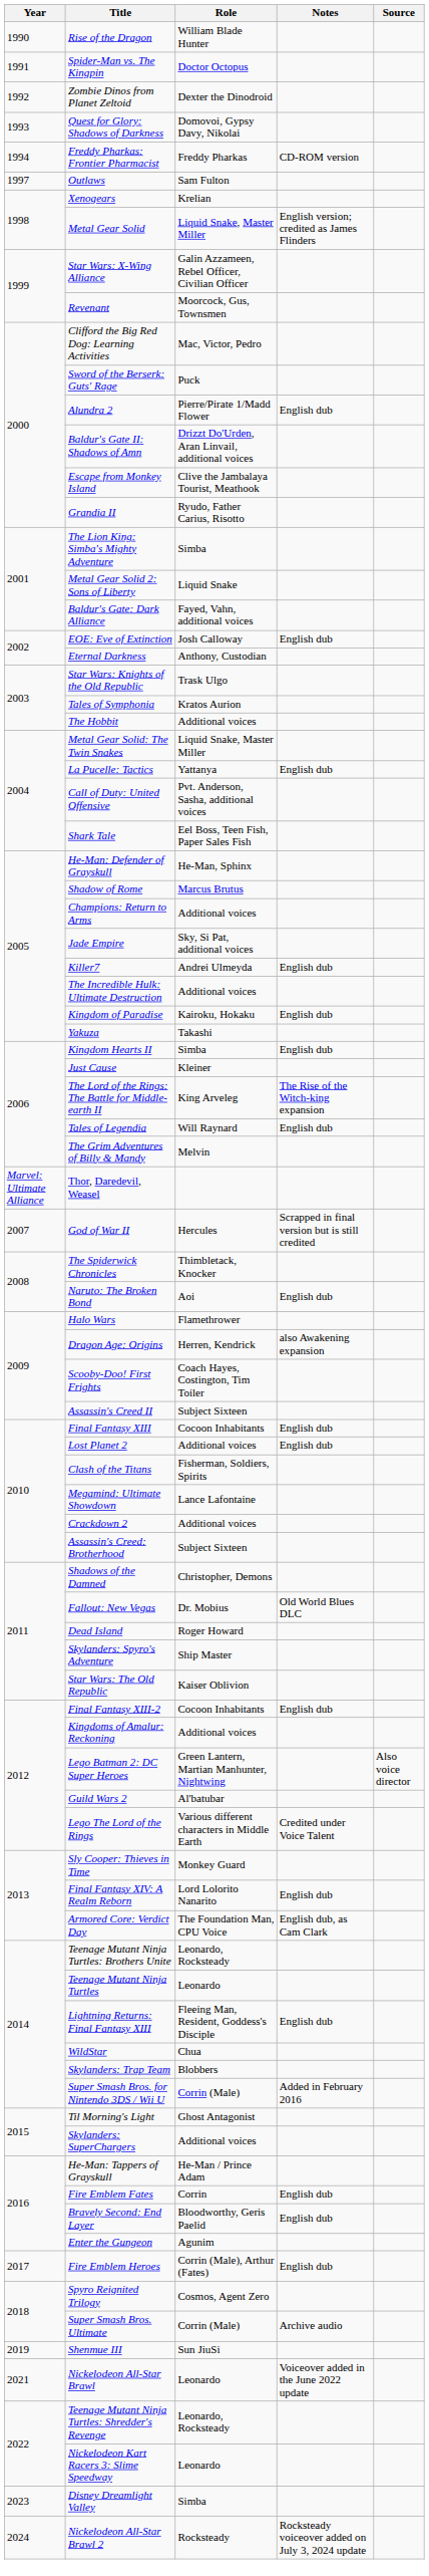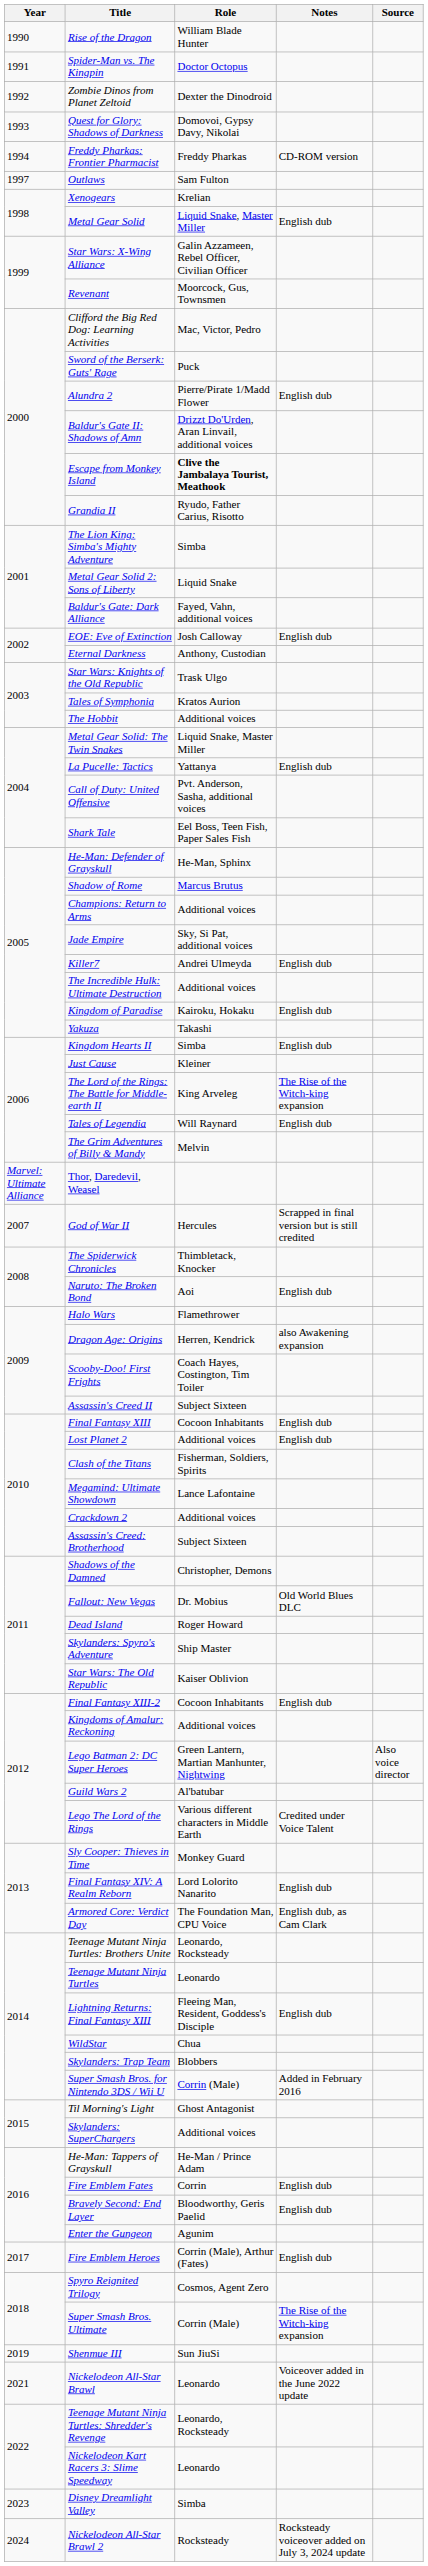 <table class="wikitable">
 <tr>
 <th>Year</th>
 <th>Title</th>
 <th>Role</th>
 <th>Notes</th>
 <th>Source</th>
 </tr>
 <tr>
 <td>1990</td>
 <td><em><a href='#'>Rise of the Dragon</a></em></td>
 <td>William Blade Hunter</td>
 <td></td>
 <td></td>
 </tr>
 <tr>
 <td>1991</td>
 <td><em><a href='#'>Spider-Man vs. The Kingpin</a></em></td>
 <td><a href='#'>Doctor Octopus</a></td>
 <td></td>
 <td></td>
 </tr>
 <tr>
 <td>1992</td>
 <td><em>Zombie Dinos from Planet Zeltoid</em></td>
 <td>Dexter the Dinodroid</td>
 <td></td>
 <td></td>
 </tr>
 <tr>
 <td>1993</td>
 <td><em><a href='#'>Quest for Glory: Shadows of Darkness</a></em></td>
 <td>Domovoi, Gypsy Davy, Nikolai</td>
 <td></td>
 <td></td>
 </tr>
 <tr>
 <td>1994</td>
 <td><em><a href='#'>Freddy Pharkas: Frontier Pharmacist</a></em></td>
 <td>Freddy Pharkas</td>
 <td>CD-ROM version</td>
 <td></td>
 </tr>
 <tr>
 <td>1997</td>
 <td><em><a href='#'>Outlaws</a></em></td>
 <td>Sam Fulton</td>
 <td></td>
 <td></td>
 </tr>
 <tr>
 <td rowspan="2">1998</td>
 <td><em><a href='#'>Xenogears</a></em></td>
 <td>Krelian</td>
 <td></td>
 <td></td>
 </tr>
 <tr>
 <td><em><a href='#'>Metal Gear Solid</a></em></td>
 <td><a href='#'>Liquid Snake</a>, <a href='#'>Master Miller</a></td>
-<td>English version; credited as James Flinders</td>
+<td>English dub</td>
 <td></td>
 </tr>
 <tr>
 <td rowspan=2>1999</td>
 <td><em><a href='#'>Star Wars: X-Wing Alliance</a></em></td>
 <td>Galin Azzameen, Rebel Officer, Civilian Officer</td>
 <td></td>
 <td></td>
 </tr>
 <tr>
 <td><em><a href='#'>Revenant</a></em></td>
 <td>Moorcock, Gus, Townsmen</td>
 <td></td>
 <td></td>
 </tr>
 <tr>
 <td rowspan="6">2000</td>
 <td><em>Clifford the Big Red Dog: Learning Activities</em></td>
 <td>Mac, Victor, Pedro</td>
 <td></td>
 <td></td>
 </tr>
 <tr>
 <td><em><a href='#'>Sword of the Berserk: Guts' Rage</a></em></td>
 <td>Puck</td>
 <td></td>
 <td></td>
 </tr>
 <tr>
 <td><em><a href='#'>Alundra 2</a></em></td>
 <td>Pierre/Pirate 1/Madd Flower</td>
 <td>English dub</td>
 <td></td>
 </tr>
 <tr>
 <td><em><a href='#'>Baldur's Gate II: Shadows of Amn</a></em></td>
 <td><a href='#'>Drizzt Do'Urden</a>, Aran Linvail, additional voices</td>
 <td></td>
 <td></td>
 </tr>
 <tr>
 <td><em><a href='#'>Escape from Monkey Island</a></em></td>
-<td>Clive the Jambalaya Tourist, Meathook</td>
+<td><strong>Clive the Jambalaya Tourist, Meathook</strong></td>
 <td></td>
 <td></td>
 </tr>
 <tr>
 <td><em><a href='#'>Grandia II</a></em></td>
 <td>Ryudo, Father Carius, Risotto</td>
 <td></td>
 <td></td>
 </tr>
 <tr>
 <td rowspan="3">2001</td>
 <td><em><a href='#'>The Lion King: Simba's Mighty Adventure</a></em></td>
 <td>Simba</td>
 <td></td>
 <td></td>
 </tr>
 <tr>
 <td><em><a href='#'>Metal Gear Solid 2: Sons of Liberty</a></em></td>
 <td>Liquid Snake</td>
 <td></td>
 <td></td>
 </tr>
 <tr>
 <td><em><a href='#'>Baldur's Gate: Dark Alliance</a></em></td>
 <td>Fayed, Vahn, additional voices</td>
 <td></td>
 <td></td>
 </tr>
 <tr>
 <td rowspan="2">2002</td>
 <td><em><a href='#'>EOE: Eve of Extinction</a></em></td>
 <td>Josh Calloway</td>
 <td>English dub</td>
 <td></td>
 </tr>
 <tr>
 <td><em><a href='#'>Eternal Darkness</a></em></td>
 <td>Anthony, Custodian</td>
 <td></td>
 <td></td>
 </tr>
 <tr>
 <td rowspan="3">2003</td>
 <td><em><a href='#'>Star Wars: Knights of the Old Republic</a></em></td>
 <td>Trask Ulgo</td>
 <td></td>
 <td></td>
 </tr>
 <tr>
 <td><em><a href='#'>Tales of Symphonia</a></em></td>
 <td>Kratos Aurion</td>
 <td></td>
 <td></td>
 </tr>
 <tr>
 <td><em><a href='#'>The Hobbit</a></em></td>
 <td>Additional voices</td>
 <td></td>
 <td></td>
 </tr>
 <tr>
 <td rowspan="4">2004</td>
 <td><em><a href='#'>Metal Gear Solid: The Twin Snakes</a></em></td>
 <td>Liquid Snake, Master Miller</td>
 <td></td>
 <td></td>
 </tr>
 <tr>
 <td><em><a href='#'>La Pucelle: Tactics</a></em></td>
 <td>Yattanya</td>
 <td>English dub</td>
 <td></td>
 </tr>
 <tr>
 <td><em><a href='#'>Call of Duty: United Offensive</a></em></td>
 <td>Pvt. Anderson, Sasha, additional voices</td>
 <td></td>
 <td></td>
 </tr>
 <tr>
 <td><em><a href='#'>Shark Tale</a></em></td>
 <td>Eel Boss, Teen Fish, Paper Sales Fish</td>
 <td></td>
 <td></td>
 </tr>
 <tr>
 <td rowspan="8">2005</td>
 <td><em><a href='#'>He-Man: Defender of Grayskull</a></em></td>
 <td>He-Man, Sphinx</td>
 <td></td>
 <td></td>
 </tr>
 <tr>
 <td><em><a href='#'>Shadow of Rome</a></em></td>
 <td><a href='#'>Marcus Brutus</a></td>
 <td></td>
 <td></td>
 </tr>
 <tr>
 <td><em><a href='#'>Champions: Return to Arms</a></em></td>
 <td>Additional voices</td>
 <td></td>
 <td></td>
 </tr>
 <tr>
 <td><em><a href='#'>Jade Empire</a></em></td>
 <td>Sky, Si Pat, additional voices</td>
 <td></td>
 <td></td>
 </tr>
 <tr>
 <td><em><a href='#'>Killer7</a></em></td>
 <td>Andrei Ulmeyda</td>
 <td>English dub</td>
 <td></td>
 </tr>
 <tr>
 <td><em><a href='#'>The Incredible Hulk: Ultimate Destruction</a></em></td>
 <td>Additional voices</td>
 <td></td>
 <td></td>
 </tr>
 <tr>
 <td><em><a href='#'>Kingdom of Paradise</a></em></td>
 <td>Kairoku, Hokaku</td>
 <td>English dub</td>
 <td></td>
 </tr>
 <tr>
 <td><em><a href='#'>Yakuza</a></em></td>
 <td>Takashi</td>
 <td></td>
 <td></td>
 </tr>
 <tr>
 <td rowspan="5">2006</td>
 <td><em><a href='#'>Kingdom Hearts II</a></em></td>
 <td>Simba</td>
 <td>English dub</td>
 <td></td>
 </tr>
 <tr>
 <td><em><a href='#'>Just Cause</a></em></td>
 <td>Kleiner</td>
 <td></td>
 <td></td>
 </tr>
 <tr>
 <td><em><a href='#'>The Lord of the Rings: The Battle for Middle-earth II</a></em></td>
 <td>King Arveleg</td>
 <td><a href='#'>The Rise of the Witch-king</a> expansion</td>
 <td></td>
 </tr>
 <tr>
 <td><em><a href='#'>Tales of Legendia</a></em></td>
 <td>Will Raynard</td>
 <td>English dub</td>
 <td></td>
 </tr>
 <tr>
 <td><em><a href='#'>The Grim Adventures of Billy & Mandy</a></em></td>
 <td>Melvin</td>
 <td></td>
 <td></td>
 </tr>
 <tr>
 <td><em><a href='#'>Marvel: Ultimate Alliance</a></em></td>
 <td><a href='#'>Thor</a>, <a href='#'>Daredevil</a>, <a href='#'>Weasel</a></td>
 <td></td>
 <td></td>
 </tr>
 <tr>
 <td>2007</td>
 <td><em><a href='#'>God of War II</a></em></td>
 <td>Hercules</td>
 <td>Scrapped in final version but is still credited</td>
 <td></td>
 </tr>
 <tr>
 <td rowspan="2">2008</td>
 <td><em><a href='#'>The Spiderwick Chronicles</a></em></td>
 <td>Thimbletack, Knocker</td>
 <td></td>
 <td></td>
 </tr>
 <tr>
 <td><em><a href='#'>Naruto: The Broken Bond</a></em></td>
 <td>Aoi</td>
 <td>English dub</td>
 <td></td>
 </tr>
 <tr>
 <td rowspan="4">2009</td>
 <td><em><a href='#'>Halo Wars</a></em></td>
 <td>Flamethrower</td>
 <td></td>
 <td></td>
 </tr>
 <tr>
 <td><em><a href='#'>Dragon Age: Origins</a></em></td>
 <td>Herren, Kendrick</td>
 <td>also Awakening expansion</td>
 <td></td>
 </tr>
 <tr>
 <td><em><a href='#'>Scooby-Doo! First Frights</a></em></td>
 <td>Coach Hayes, Costington, Tim Toiler</td>
 <td></td>
 <td></td>
 </tr>
 <tr>
 <td><em><a href='#'>Assassin's Creed II</a></em></td>
 <td>Subject Sixteen</td>
 <td></td>
 <td></td>
 </tr>
 <tr>
 <td rowspan="6">2010</td>
 <td><em><a href='#'>Final Fantasy XIII</a></em></td>
 <td>Cocoon Inhabitants</td>
 <td>English dub</td>
 <td></td>
 </tr>
 <tr>
 <td><em><a href='#'>Lost Planet 2</a></em></td>
 <td>Additional voices</td>
 <td>English dub</td>
 <td></td>
 </tr>
 <tr>
 <td><em><a href='#'>Clash of the Titans</a></em></td>
 <td>Fisherman, Soldiers, Spirits</td>
 <td></td>
 <td></td>
 </tr>
 <tr>
 <td><em><a href='#'>Megamind: Ultimate Showdown</a></em></td>
 <td>Lance Lafontaine</td>
 <td></td>
 <td></td>
 </tr>
 <tr>
 <td><em><a href='#'>Crackdown 2</a></em></td>
 <td>Additional voices</td>
 <td></td>
 <td></td>
 </tr>
 <tr>
 <td><em><a href='#'>Assassin's Creed: Brotherhood</a></em></td>
 <td>Subject Sixteen</td>
 <td></td>
 <td></td>
 </tr>
 <tr>
 <td rowspan="5">2011</td>
 <td><em><a href='#'>Shadows of the Damned</a></em></td>
 <td>Christopher, Demons</td>
 <td></td>
 <td></td>
 </tr>
 <tr>
 <td><em><a href='#'>Fallout: New Vegas</a></em></td>
 <td>Dr. Mobius</td>
 <td>Old World Blues DLC</td>
 <td></td>
 </tr>
 <tr>
 <td><em><a href='#'>Dead Island</a></em></td>
 <td>Roger Howard</td>
 <td></td>
 <td></td>
 </tr>
 <tr>
 <td><em><a href='#'>Skylanders: Spyro's Adventure</a></em></td>
 <td>Ship Master</td>
 <td></td>
 <td></td>
 </tr>
 <tr>
 <td><em><a href='#'>Star Wars: The Old Republic</a></em></td>
 <td>Kaiser Oblivion</td>
 <td></td>
 <td></td>
 </tr>
 <tr>
 <td rowspan="5">2012</td>
 <td><em><a href='#'>Final Fantasy XIII-2</a></em></td>
 <td>Cocoon Inhabitants</td>
 <td>English dub</td>
 <td></td>
 </tr>
 <tr>
 <td><em><a href='#'>Kingdoms of Amalur: Reckoning</a></em></td>
 <td>Additional voices</td>
 <td></td>
 <td></td>
 </tr>
 <tr>
 <td><em><a href='#'>Lego Batman 2: DC Super Heroes</a></em></td>
 <td>Green Lantern, Martian Manhunter, <a href='#'>Nightwing</a></td>
 <td></td>
 <td>Also voice director</td>
 </tr>
 <tr>
 <td><em><a href='#'>Guild Wars 2</a></em></td>
 <td>Al'batubar</td>
 <td></td>
 <td></td>
 </tr>
 <tr>
 <td><em><a href='#'>Lego The Lord of the Rings</a></em></td>
 <td>Various different characters in Middle Earth</td>
 <td>Credited under Voice Talent</td>
 <td></td>
 </tr>
 <tr>
 <td rowspan="3">2013</td>
 <td><em><a href='#'>Sly Cooper: Thieves in Time</a></em></td>
 <td>Monkey Guard</td>
 <td></td>
 <td></td>
 </tr>
 <tr>
 <td><em><a href='#'>Final Fantasy XIV: A Realm Reborn</a></em></td>
 <td>Lord Lolorito Nanarito</td>
 <td>English dub</td>
 <td></td>
 </tr>
 <tr>
 <td><em><a href='#'>Armored Core: Verdict Day</a></em></td>
 <td>The Foundation Man, CPU Voice</td>
 <td>English dub, as Cam Clark</td>
 <td></td>
 </tr>
 <tr>
 <td rowspan="6">2014</td>
 <td><em>Teenage Mutant Ninja Turtles: Brothers Unite</em></td>
 <td>Leonardo, Rocksteady</td>
 <td></td>
 <td></td>
 </tr>
 <tr>
 <td><em><a href='#'>Teenage Mutant Ninja Turtles</a></em></td>
 <td>Leonardo</td>
 <td></td>
 <td></td>
 </tr>
 <tr>
 <td><em><a href='#'>Lightning Returns: Final Fantasy XIII</a></em></td>
 <td>Fleeing Man, Resident, Goddess's Disciple</td>
 <td>English dub</td>
 <td></td>
 </tr>
 <tr>
 <td><em><a href='#'>WildStar</a></em></td>
 <td>Chua</td>
 <td></td>
 <td></td>
 </tr>
 <tr>
 <td><em><a href='#'>Skylanders: Trap Team</a></em></td>
 <td>Blobbers</td>
 <td></td>
 <td></td>
 </tr>
 <tr>
 <td><em><a href='#'>Super Smash Bros. for Nintendo 3DS / Wii U</a></em></td>
 <td><a href='#'>Corrin</a> (Male)</td>
 <td>Added in February 2016</td>
 <td></td>
 </tr>
 <tr>
 <td rowspan="2">2015</td>
 <td><em>Til Morning's Light</em></td>
 <td>Ghost Antagonist</td>
 <td></td>
 <td></td>
 </tr>
 <tr>
 <td><em><a href='#'>Skylanders: SuperChargers</a></em></td>
 <td>Additional voices</td>
 <td></td>
 <td></td>
 </tr>
 <tr>
 <td rowspan="4">2016</td>
 <td><em>He-Man: Tappers of Grayskull</em></td>
 <td>He-Man / Prince Adam</td>
 <td></td>
 <td></td>
 </tr>
 <tr>
 <td><em><a href='#'>Fire Emblem Fates</a></em></td>
 <td>Corrin</td>
 <td>English dub</td>
 <td></td>
 </tr>
 <tr>
 <td><em><a href='#'>Bravely Second: End Layer</a></em></td>
 <td>Bloodworthy, Geris Paelid</td>
 <td>English dub</td>
 <td></td>
 </tr>
 <tr>
 <td><em><a href='#'>Enter the Gungeon</a></em></td>
 <td>Agunim</td>
 <td></td>
 <td></td>
 </tr>
 <tr>
 <td>2017</td>
 <td><em><a href='#'>Fire Emblem Heroes</a></em></td>
 <td>Corrin (Male), Arthur (Fates)</td>
 <td>English dub</td>
 <td></td>
 </tr>
 <tr>
 <td rowspan="2">2018</td>
 <td><em><a href='#'>Spyro Reignited Trilogy</a></em></td>
 <td>Cosmos, Agent Zero</td>
 <td></td>
 <td></td>
 </tr>
 <tr>
 <td><em><a href='#'>Super Smash Bros. Ultimate</a></em></td>
 <td>Corrin (Male)</td>
-<td>Archive audio</td>
+<td><a href='#'>The Rise of the Witch-king</a> expansion</td>
 <td></td>
 </tr>
 <tr>
 <td>2019</td>
 <td><em><a href='#'>Shenmue III</a></em></td>
 <td>Sun JiuSi</td>
 <td></td>
 <td></td>
 </tr>
 <tr>
 <td>2021</td>
 <td><em><a href='#'>Nickelodeon All-Star Brawl</a></em></td>
 <td>Leonardo</td>
 <td>Voiceover added in the June 2022 update</td>
 <td></td>
 </tr>
 <tr>
 <td rowspan="2">2022</td>
 <td><em><a href='#'>Teenage Mutant Ninja Turtles: Shredder's Revenge</a></em></td>
 <td>Leonardo, Rocksteady</td>
 <td></td>
 <td></td>
 </tr>
 <tr>
 <td><em><a href='#'>Nickelodeon Kart Racers 3: Slime Speedway</a></em></td>
 <td>Leonardo</td>
 <td></td>
 <td></td>
 </tr>
 <tr>
 <td>2023</td>
 <td><em><a href='#'>Disney Dreamlight Valley</a></em></td>
 <td>Simba</td>
 <td></td>
 <td></td>
 </tr>
 <tr>
 <td>2024</td>
 <td><em><a href='#'>Nickelodeon All-Star Brawl 2</a></em></td>
 <td>Rocksteady</td>
 <td>Rocksteady voiceover added on July 3, 2024 update</td>
 <td></td>
 </tr>
 </table>
